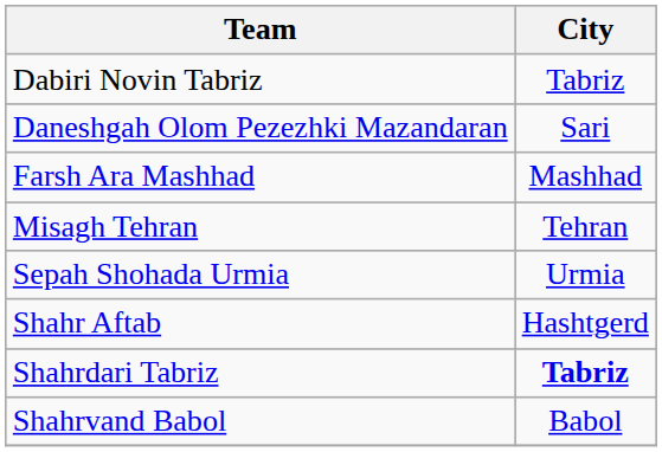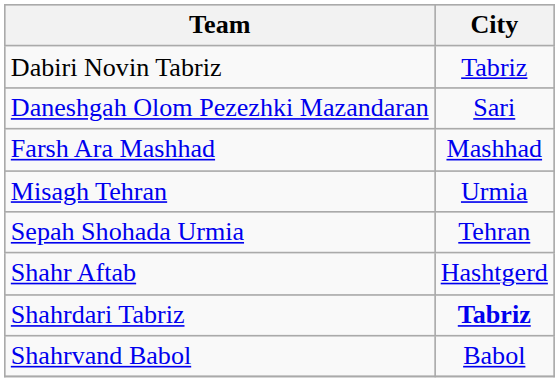 <table class="wikitable" style="text-align: Center;">
 <tr>
 <th>Team</th>
 <th>City</th>
 </tr>
 <tr>
 <td align=left>Dabiri Novin Tabriz</td>
 <td><a href='#'>Tabriz</a></td>
 </tr>
 <tr>
 <td align=left><a href='#'>Daneshgah Olom Pezezhki Mazandaran</a></td>
 <td><a href='#'>Sari</a></td>
 </tr>
 <tr>
 <td align=left><a href='#'>Farsh Ara Mashhad</a></td>
 <td><a href='#'>Mashhad</a></td>
 </tr>
 <tr>
 <td align=left><a href='#'>Misagh Tehran</a></td>
-<td><a href='#'>Tehran</a></td>
+<td><a href='#'>Urmia</a></td>
 </tr>
 <tr>
 <td align=left><a href='#'>Sepah Shohada Urmia</a></td>
-<td><a href='#'>Urmia</a></td>
+<td><a href='#'>Tehran</a></td>
 </tr>
 <tr>
 <td align=left><a href='#'>Shahr Aftab</a></td>
 <td><a href='#'>Hashtgerd</a></td>
 </tr>
 <tr>
 <td align=left><a href='#'>Shahrdari Tabriz</a></td>
 <td><strong><a href='#'>Tabriz</a></strong></td>
 </tr>
 <tr>
 <td align=left><a href='#'>Shahrvand Babol</a></td>
 <td><a href='#'>Babol</a></td>
 </tr>
 <tr>
 </tr>
 </table>
